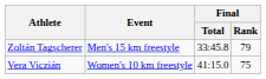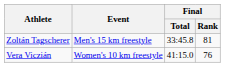 <table class="wikitable" style="font-size:90%">
 <tr>
 <th rowspan="2">Athlete</th>
 <th rowspan="2">Event</th>
 <th colspan="2">Final</th>
 </tr>
 <tr>
 <th>Total</th>
 <th>Rank</th>
 </tr>
 <tr>
 <td><a href='#'>Zoltán Tagscherer</a></td>
 <td><a href='#'>Men's 15 km freestyle</a></td>
 <td align="center">33:45.8</td>
-<td align="center">79</td>
+<td align="center">81</td>
 </tr>
 <tr>
 <td><a href='#'>Vera Viczián</a></td>
 <td><a href='#'>Women's 10 km freestyle</a></td>
 <td align="center">41:15.0</td>
-<td align="center">75</td>
+<td align="center">76</td>
 </tr>
 </table>
